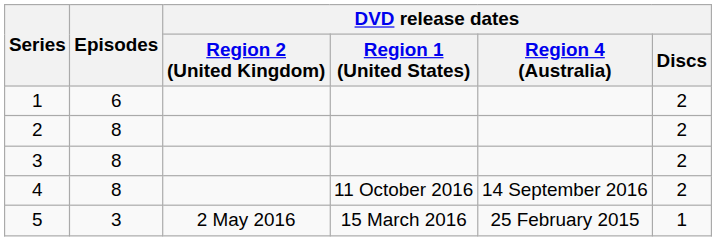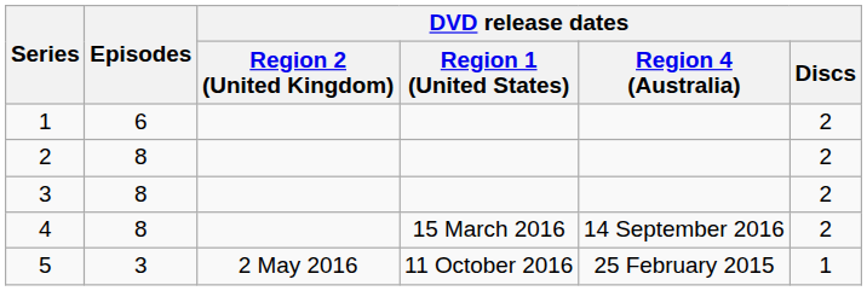 <table class="wikitable plainrowheaders" style="text-align: center;">
 <tr>
 <th scope="col" rowspan="2">Series</th>
 <th scope="col" rowspan="2">Episodes</th>
 <th scope="col" colspan="4"><a href='#'>DVD</a> release dates</th>
 </tr>
 <tr>
 <th scope="col"><a href='#'>Region 2</a><br>(United Kingdom)</th>
 <th scope="col"><a href='#'>Region 1</a><br>(United States)</th>
 <th scope="col"><a href='#'>Region 4</a><br>(Australia)</th>
 <th scope="col">Discs</th>
 </tr>
 <tr>
 <td scope="row">1</td>
 <td>6</td>
 <td></td>
 <td></td>
 <td></td>
 <td>2</td>
 </tr>
 <tr>
 <td scope="row">2</td>
 <td>8</td>
 <td></td>
 <td></td>
 <td></td>
 <td>2</td>
 </tr>
 <tr>
 <td scope="row">3</td>
 <td>8</td>
 <td></td>
 <td></td>
 <td></td>
 <td>2</td>
 </tr>
 <tr>
 <td scope="row">4</td>
 <td>8</td>
 <td></td>
-<td>11 October 2016</td>
+<td>15 March 2016</td>
 <td>14 September 2016</td>
 <td>2</td>
 </tr>
 <tr>
 <td>5</td>
 <td>3</td>
 <td>2 May 2016</td>
-<td>15 March 2016</td>
+<td>11 October 2016</td>
 <td>25 February 2015</td>
 <td>1</td>
 </tr>
 </table>
